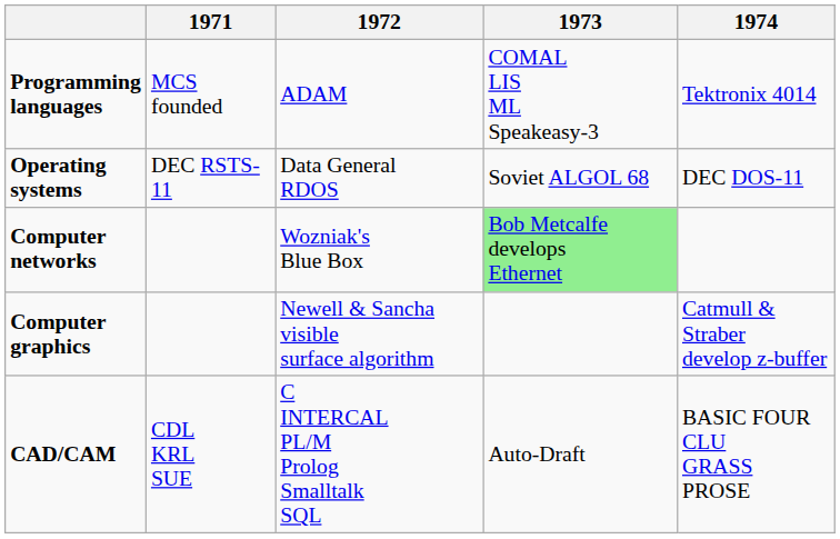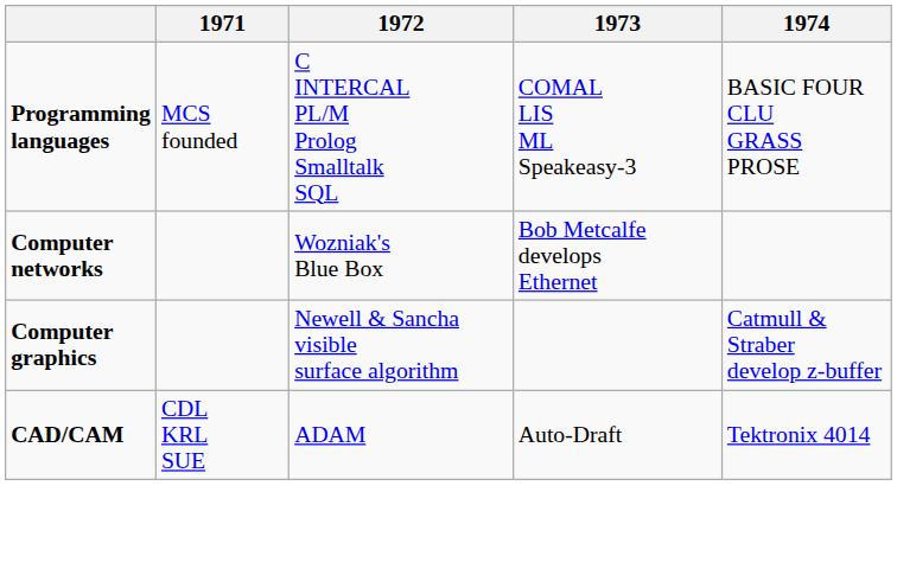 <table class="wikitable">
 <tr>
 <th></th>
 <th>1971</th>
 <th>1972</th>
 <th>1973</th>
 <th>1974</th>
 </tr>
 <tr>
 <td><strong>Programming<br>languages</strong></td>
 <td><a href='#'>MCS</a> founded</td>
-<td><a href='#'>ADAM</a></td>
+<td><a href='#'>C</a><br><a href='#'>INTERCAL</a><br><a href='#'>PL/M</a><br><a href='#'>Prolog</a><br><a href='#'>Smalltalk</a><br><a href='#'>SQL</a></td>
 <td><a href='#'>COMAL</a><br><a href='#'>LIS</a><br><a href='#'>ML</a><br>Speakeasy-3</td>
-<td><a href='#'>Tektronix 4014</a></td>
-</tr>
-<tr>
-<td><strong>Operating<br>systems</strong></td>
-<td>DEC <a href='#'>RSTS-11</a></td>
-<td>Data General<br><a href='#'>RDOS</a></td>
-<td>Soviet <a href='#'>ALGOL 68</a></td>
-<td>DEC <a href='#'>DOS-11</a></td>
+<td>BASIC FOUR<br><a href='#'>CLU</a><br><a href='#'>GRASS</a><br>PROSE</td>
 </tr>
 <tr>
 <td><strong>Computer<br>networks</strong></td>
 <td></td>
 <td><a href='#'>Wozniak's</a><br>Blue Box</td>
-<td style="background: lightgreen;"><a href='#'>Bob Metcalfe</a> develops<br><a href='#'>Ethernet</a></td>
+<td><a href='#'>Bob Metcalfe</a> develops<br><a href='#'>Ethernet</a></td>
 <td></td>
 </tr>
 <tr>
 <td><strong>Computer<br>graphics</strong></td>
 <td></td>
 <td><a href='#'>Newell & Sancha visible<br>surface algorithm</a></td>
 <td></td>
 <td><a href='#'>Catmull & Straber<br>develop z-buffer</a></td>
 </tr>
 <tr>
 <td><strong>CAD/CAM</strong></td>
 <td><a href='#'>CDL</a><br><a href='#'>KRL</a><br><a href='#'>SUE</a></td>
-<td><a href='#'>C</a><br><a href='#'>INTERCAL</a><br><a href='#'>PL/M</a><br><a href='#'>Prolog</a><br><a href='#'>Smalltalk</a><br><a href='#'>SQL</a></td>
+<td><a href='#'>ADAM</a></td>
 <td>Auto-Draft</td>
-<td>BASIC FOUR<br><a href='#'>CLU</a><br><a href='#'>GRASS</a><br>PROSE</td>
+<td><a href='#'>Tektronix 4014</a></td>
 </tr>
 </table>
